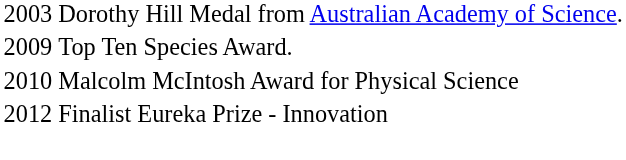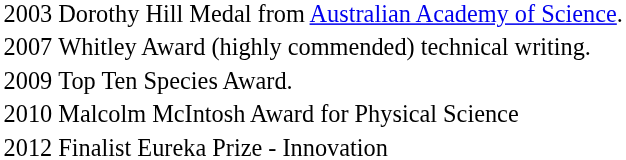 <table ->
 <tr>
 <td>2003</td>
 <td>Dorothy Hill Medal from <a href='#'>Australian Academy of Science</a>.</td>
+</tr>
+<tr>
+<td>2007</td>
+<td>Whitley Award (highly commended) technical writing.</td>
 </tr>
 <tr>
 <td>2009</td>
 <td>Top Ten Species Award.</td>
 </tr>
 <tr>
 <td>2010</td>
 <td>Malcolm McIntosh Award for Physical Science</td>
 </tr>
 <tr>
 <td>2012</td>
 <td>Finalist Eureka Prize - Innovation</td>
 </tr>
 <tr>
 </tr>
 </table>
